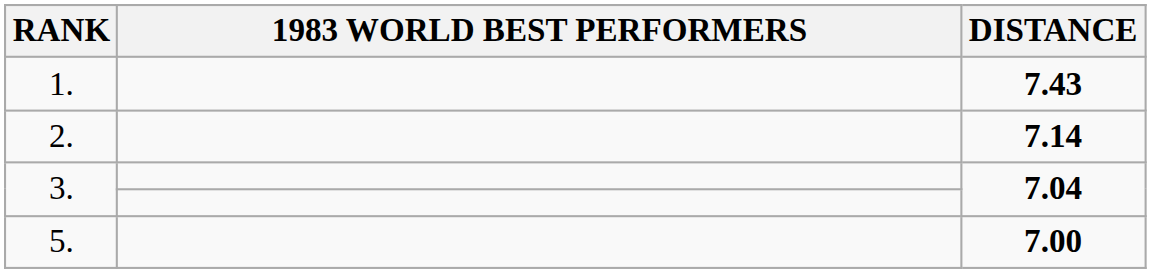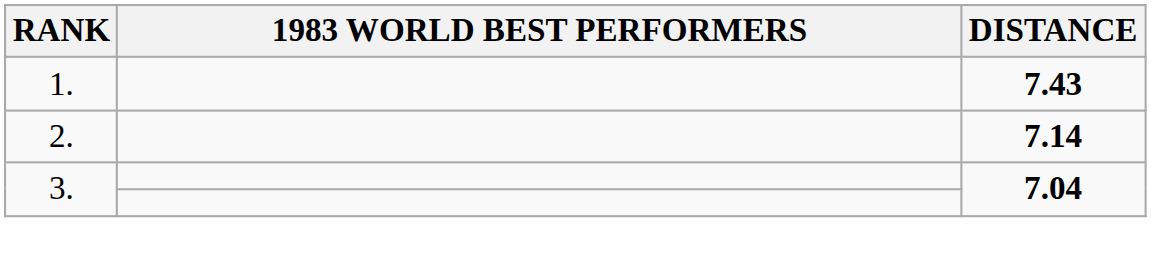 <table class=wikitable>
 <tr>
 <th>RANK</th>
 <th align="center" style="width: 25em">1983 WORLD BEST PERFORMERS</th>
 <th align="center" style="width: 5em">DISTANCE</th>
 </tr>
 <tr>
 <td align="center">1.</td>
 <td></td>
 <td align="center"><strong>7.43</strong></td>
 </tr>
 <tr>
 <td align="center">2.</td>
 <td></td>
 <td align="center"><strong>7.14</strong></td>
 </tr>
 <tr>
 <td rowspan=2 align="center">3.</td>
 <td></td>
 <td rowspan=2 align="center"><strong>7.04</strong></td>
 </tr>
 <tr>
 <td></td>
 </tr>
-<tr>
-<td align="center">5.</td>
-<td></td>
-<td align="center"><strong>7.00</strong></td>
-</tr>
 </table>
